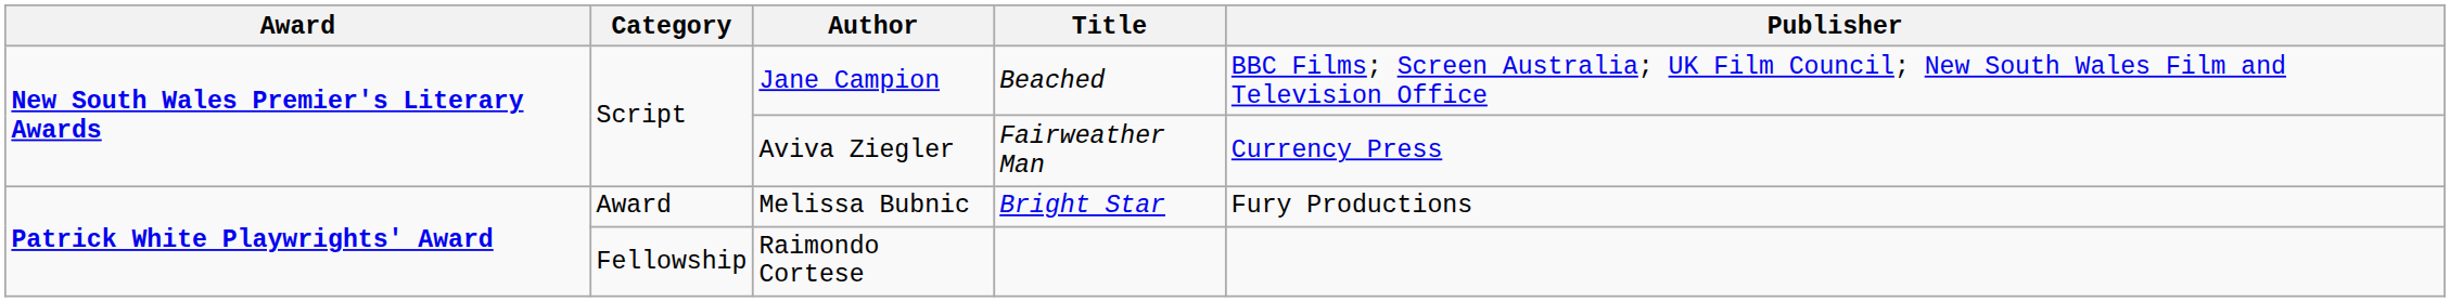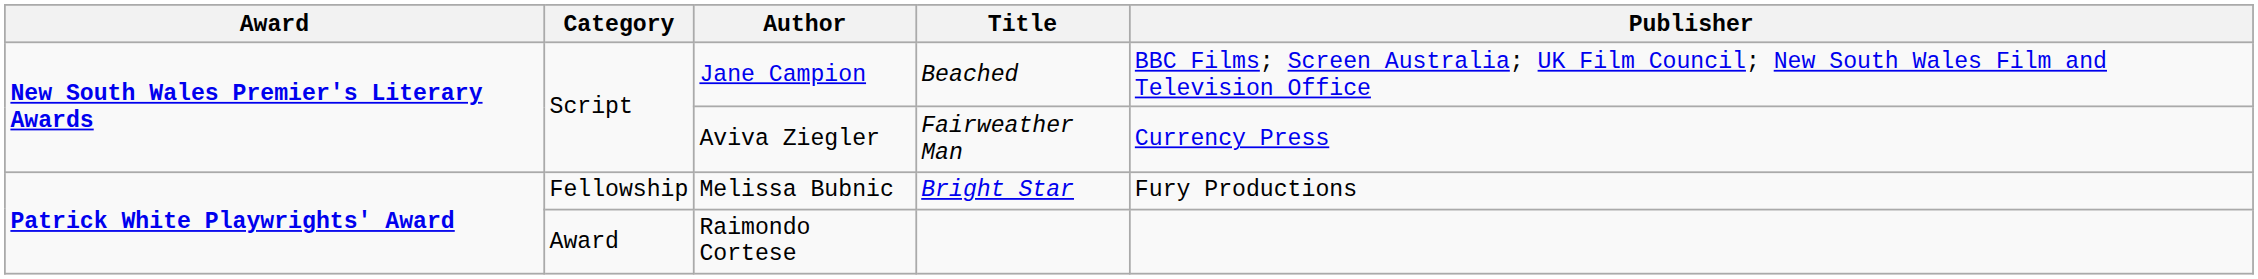 <table class="wikitable" width=100%>
 <tr>
 <th>Award</th>
 <th>Category</th>
 <th>Author</th>
 <th>Title</th>
 <th>Publisher</th>
 </tr>
 <tr>
 <td rowspan=2><strong><a href='#'>New South Wales Premier's Literary Awards</a></strong></td>
 <td rowspan=2>Script</td>
 <td><a href='#'>Jane Campion</a></td>
 <td><em>Beached</em></td>
 <td><a href='#'>BBC Films</a>; <a href='#'>Screen Australia</a>; <a href='#'>UK Film Council</a>; <a href='#'>New South Wales Film and Television Office</a></td>
 </tr>
 <tr>
 <td>Aviva Ziegler</td>
 <td><em>Fairweather Man</em></td>
 <td><a href='#'>Currency Press</a></td>
 </tr>
 <tr>
 <td rowspan=2><strong><a href='#'>Patrick White Playwrights' Award</a></strong></td>
-<td>Award</td>
+<td>Fellowship</td>
 <td>Melissa Bubnic</td>
 <td><em><a href='#'>Bright Star</a></em></td>
 <td>Fury Productions</td>
 </tr>
 <tr>
-<td>Fellowship</td>
+<td>Award</td>
 <td>Raimondo Cortese</td>
 <td></td>
 <td></td>
 </tr>
 </table>
